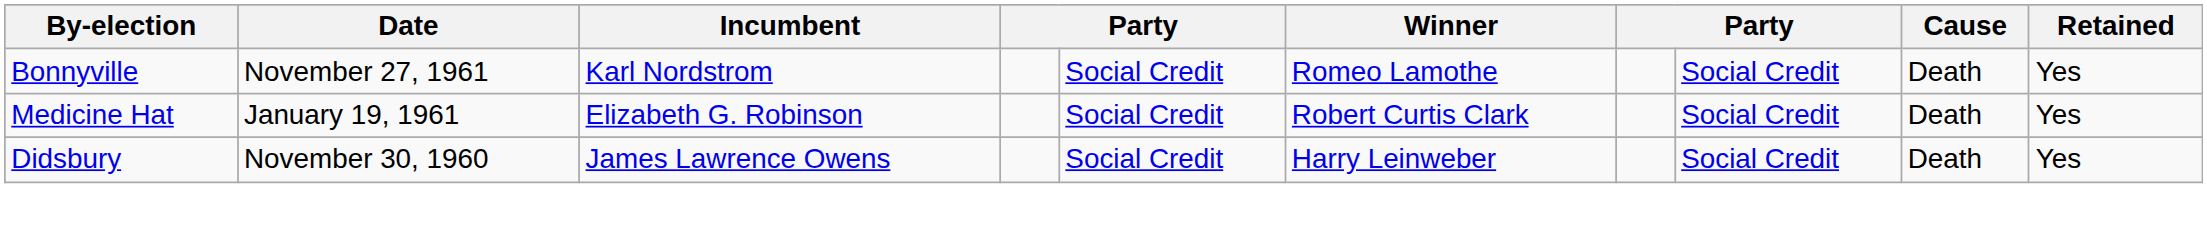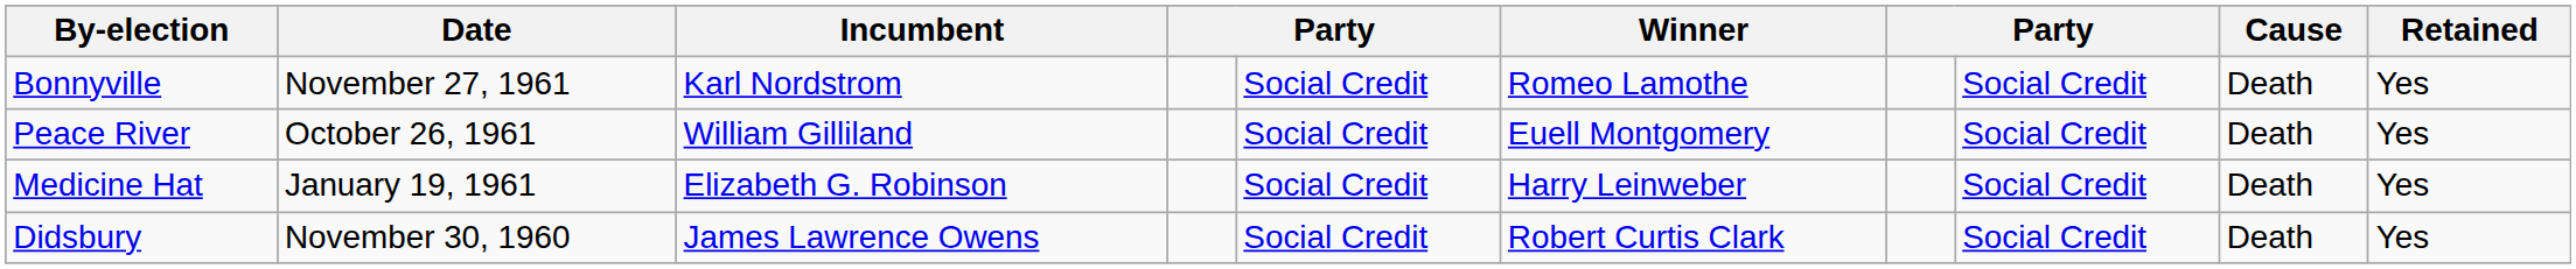 <table class=wikitable style="width:100%">
 <tr>
 <th>By-election</th>
 <th>Date</th>
 <th>Incumbent</th>
 <th colspan=2>Party</th>
 <th>Winner</th>
 <th colspan=2>Party</th>
 <th>Cause</th>
 <th>Retained</th>
 </tr>
 <tr>
 <td><a href='#'>Bonnyville</a></td>
 <td>November 27, 1961</td>
 <td><a href='#'>Karl Nordstrom</a></td>
 <td>    </td>
 <td><a href='#'>Social Credit</a></td>
 <td><a href='#'>Romeo Lamothe</a></td>
 <td>    </td>
 <td><a href='#'>Social Credit</a></td>
 <td>Death</td>
 <td>Yes</td>
 </tr>
 <tr>
+<td><a href='#'>Peace River</a></td>
+<td>October 26, 1961</td>
+<td><a href='#'>William Gilliland</a></td>
+<td>    </td>
+<td><a href='#'>Social Credit</a></td>
+<td><a href='#'>Euell Montgomery</a></td>
+<td>    </td>
+<td><a href='#'>Social Credit</a></td>
+<td>Death</td>
+<td>Yes</td>
+</tr>
+<tr>
 <td><a href='#'>Medicine Hat</a></td>
 <td>January 19, 1961</td>
 <td><a href='#'>Elizabeth G. Robinson</a></td>
 <td>    </td>
 <td><a href='#'>Social Credit</a></td>
-<td><a href='#'>Robert Curtis Clark</a></td>
+<td><a href='#'>Harry Leinweber</a></td>
 <td>    </td>
 <td><a href='#'>Social Credit</a></td>
 <td>Death</td>
 <td>Yes</td>
 </tr>
 <tr>
 <td><a href='#'>Didsbury</a></td>
 <td>November 30, 1960</td>
 <td><a href='#'>James Lawrence Owens</a></td>
 <td>    </td>
 <td><a href='#'>Social Credit</a></td>
-<td><a href='#'>Harry Leinweber</a></td>
+<td><a href='#'>Robert Curtis Clark</a></td>
 <td>    </td>
 <td><a href='#'>Social Credit</a></td>
 <td>Death</td>
 <td>Yes</td>
 </tr>
 </table>
